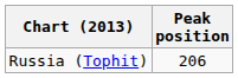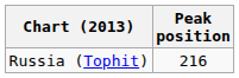 <table class="wikitable plainrowheaders" style="text-align:center">
 <tr>
 <th>Chart (2013)</th>
 <th>Peak<br>position</th>
 </tr>
 <tr>
 <td>Russia (<a href='#'>Tophit</a>)</td>
-<td style="text-align:center;">206</td>
+<td style="text-align:center;">216</td>
 </tr>
 <tr>
 </tr>
 </table>
